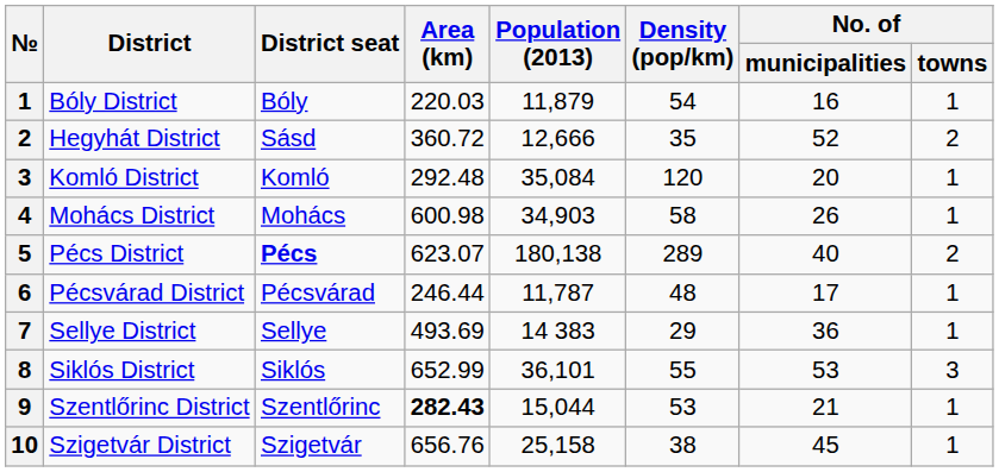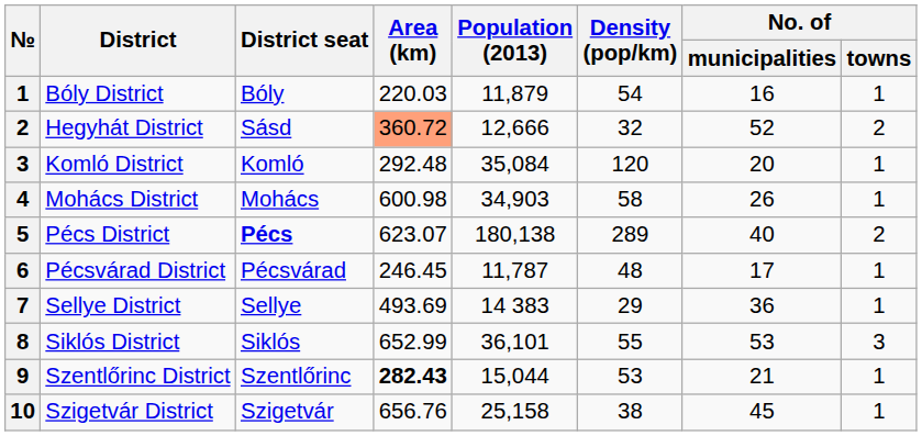 <table class="wikitable sortable">
 <tr>
 <th rowspan=2>№</th>
 <th rowspan=2>District</th>
 <th rowspan=2>District seat</th>
 <th rowspan=2><a href='#'>Area</a><br>(km)</th>
 <th rowspan=2><a href='#'>Population</a><br>(2013)</th>
 <th rowspan=2><a href='#'>Density</a><br>(pop/km)</th>
 <th colspan=2>No. of</th>
 </tr>
 <tr>
 <th>municipalities</th>
 <th>towns</th>
 </tr>
 <tr>
 <th>1</th>
 <td><a href='#'>Bóly District</a></td>
 <td><a href='#'>Bóly</a></td>
 <td>220.03</td>
 <td align="center">11,879</td>
 <td align="center">54</td>
 <td align="center">16</td>
 <td align="center">1</td>
 </tr>
 <tr>
 <th>2</th>
 <td><a href='#'>Hegyhát District</a></td>
 <td><a href='#'>Sásd</a></td>
-<td>360.72</td>
+<td style="background: lightsalmon;">360.72</td>
 <td align="center">12,666</td>
-<td align="center">35</td>
+<td align="center">32</td>
 <td align="center">52</td>
 <td align="center">2</td>
 </tr>
 <tr>
 <th>3</th>
 <td><a href='#'>Komló District</a></td>
 <td><a href='#'>Komló</a></td>
 <td>292.48</td>
 <td align="center">35,084</td>
 <td align="center">120</td>
 <td align="center">20</td>
 <td align="center">1</td>
 </tr>
 <tr>
 <th>4</th>
 <td><a href='#'>Mohács District</a></td>
 <td><a href='#'>Mohács</a></td>
 <td>600.98</td>
 <td align="center">34,903</td>
 <td align="center">58</td>
 <td align="center">26</td>
 <td align="center">1</td>
 </tr>
 <tr>
 <th>5</th>
 <td><a href='#'>Pécs District</a></td>
 <td><strong><a href='#'>Pécs</a></strong></td>
 <td>623.07</td>
 <td align="center">180,138</td>
 <td align="center">289</td>
 <td align="center">40</td>
 <td align="center">2</td>
 </tr>
 <tr>
 <th>6</th>
 <td><a href='#'>Pécsvárad District</a></td>
 <td><a href='#'>Pécsvárad</a></td>
-<td>246.44</td>
+<td>246.45</td>
 <td align="center">11,787</td>
 <td align="center">48</td>
 <td align="center">17</td>
 <td align="center">1</td>
 </tr>
 <tr>
 <th>7</th>
 <td><a href='#'>Sellye District</a></td>
 <td><a href='#'>Sellye</a></td>
 <td>493.69</td>
 <td align="center">14 383</td>
 <td align="center">29</td>
 <td align="center">36</td>
 <td align="center">1</td>
 </tr>
 <tr>
 <th>8</th>
 <td><a href='#'>Siklós District</a></td>
 <td><a href='#'>Siklós</a></td>
 <td>652.99</td>
 <td align="center">36,101</td>
 <td align="center">55</td>
 <td align="center">53</td>
 <td align="center">3</td>
 </tr>
 <tr>
 <th>9</th>
 <td><a href='#'>Szentlőrinc District</a></td>
 <td><a href='#'>Szentlőrinc</a></td>
 <td><strong>282.43</strong></td>
 <td align="center">15,044</td>
 <td align="center">53</td>
 <td align="center">21</td>
 <td align="center">1</td>
 </tr>
 <tr>
 <th>10</th>
 <td><a href='#'>Szigetvár District</a></td>
 <td><a href='#'>Szigetvár</a></td>
 <td>656.76</td>
 <td align="center">25,158</td>
 <td align="center">38</td>
 <td align="center">45</td>
 <td align="center">1</td>
 </tr>
 </table>
